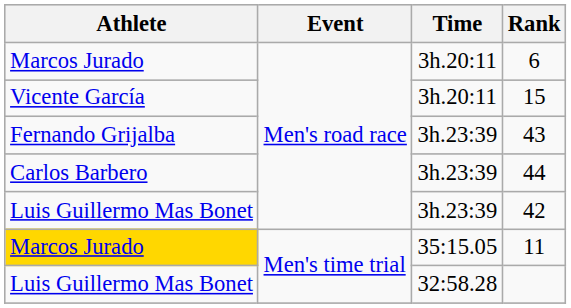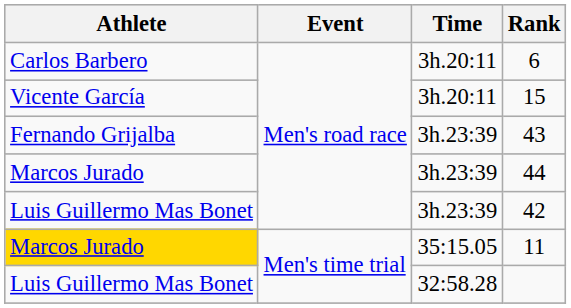 <table class=wikitable style="font-size:90%">
 <tr>
 <th>Athlete</th>
 <th>Event</th>
 <th>Time</th>
 <th>Rank</th>
 </tr>
 <tr align=center>
-<td align=left><a href='#'>Marcos Jurado</a></td>
+<td align=left><a href='#'>Carlos Barbero</a></td>
 <td align=left rowspan=5><a href='#'>Men's road race</a></td>
 <td>3h.20:11</td>
 <td>6</td>
 </tr>
 <tr align=center>
 <td align=left><a href='#'>Vicente García</a></td>
 <td>3h.20:11</td>
 <td>15</td>
 </tr>
 <tr align=center>
 <td align=left><a href='#'>Fernando Grijalba</a></td>
 <td>3h.23:39</td>
 <td>43</td>
 </tr>
 <tr align=center>
-<td align=left><a href='#'>Carlos Barbero</a></td>
+<td align=left><a href='#'>Marcos Jurado</a></td>
 <td>3h.23:39</td>
 <td>44</td>
 </tr>
 <tr align=center>
 <td align=left><a href='#'>Luis Guillermo Mas Bonet</a></td>
 <td>3h.23:39</td>
 <td>42</td>
 </tr>
 <tr align=center>
 <td align=left style="background: gold;"><a href='#'>Marcos Jurado</a></td>
 <td align=left rowspan=2><a href='#'>Men's time trial</a></td>
 <td>35:15.05</td>
 <td>11</td>
 </tr>
 <tr align=center>
 <td align=left><a href='#'>Luis Guillermo Mas Bonet</a></td>
 <td>32:58.28</td>
 <td></td>
 </tr>
 </table>
